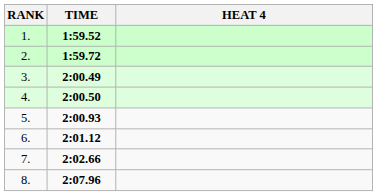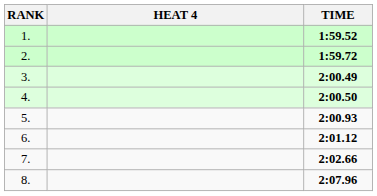 <table class="wikitable" style="border-collapse: collapse; font-size: 90%;">
 <tr>
 <th>RANK</th>
+<th style="width: 20em">HEAT 4</th>
 <th style="width: 5em">TIME</th>
-<th style="width: 20em">HEAT 4</th>
 </tr>
 <tr style="background:#ccffcc;">
 <td align="center">1.</td>
+<td></td>
 <td align="center"><strong>1:59.52</strong></td>
-<td></td>
 </tr>
 <tr style="background:#ccffcc;">
 <td align="center">2.</td>
+<td></td>
 <td align="center"><strong>1:59.72</strong></td>
-<td></td>
 </tr>
 <tr style="background:#ddffdd;">
 <td align="center">3.</td>
+<td></td>
 <td align="center"><strong>2:00.49</strong></td>
-<td></td>
 </tr>
 <tr style="background:#ddffdd;">
 <td align="center">4.</td>
+<td></td>
 <td align="center"><strong>2:00.50</strong></td>
-<td></td>
 </tr>
 <tr>
 <td align="center">5.</td>
+<td></td>
 <td align="center"><strong>2:00.93</strong></td>
-<td></td>
 </tr>
 <tr>
 <td align="center">6.</td>
+<td></td>
 <td align="center"><strong>2:01.12</strong></td>
-<td></td>
 </tr>
 <tr>
 <td align="center">7.</td>
+<td></td>
 <td align="center"><strong>2:02.66</strong></td>
-<td></td>
 </tr>
 <tr>
 <td align="center">8.</td>
+<td></td>
 <td align="center"><strong>2:07.96</strong></td>
-<td></td>
 </tr>
 </table>
